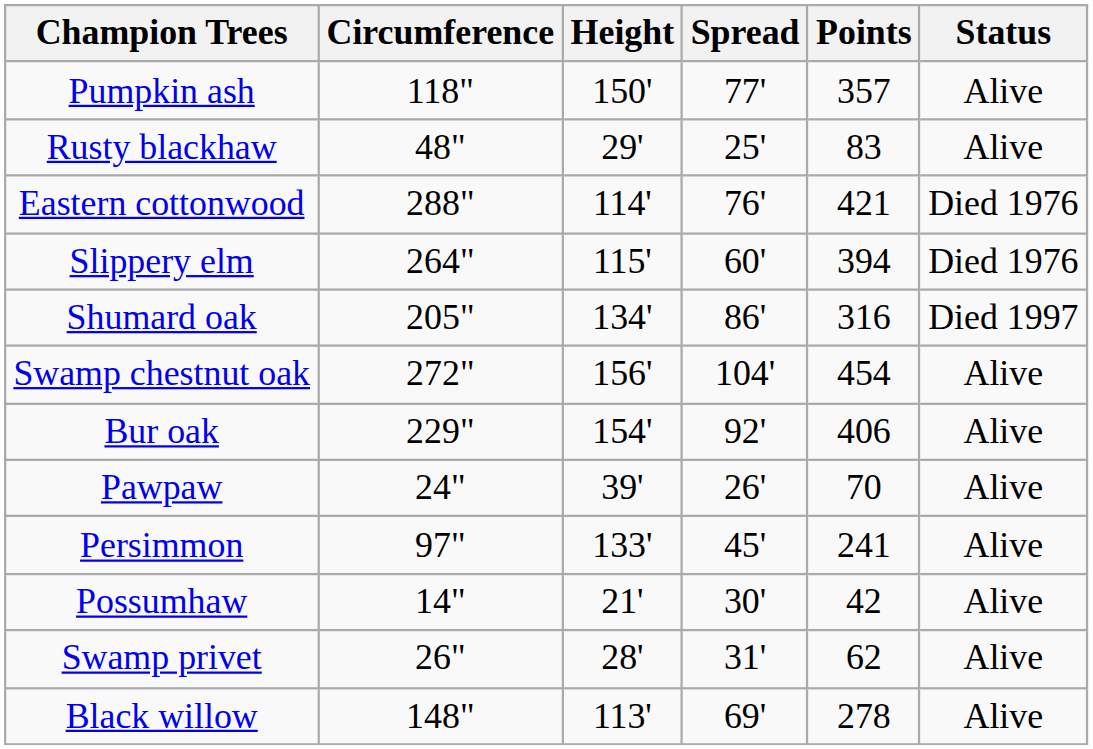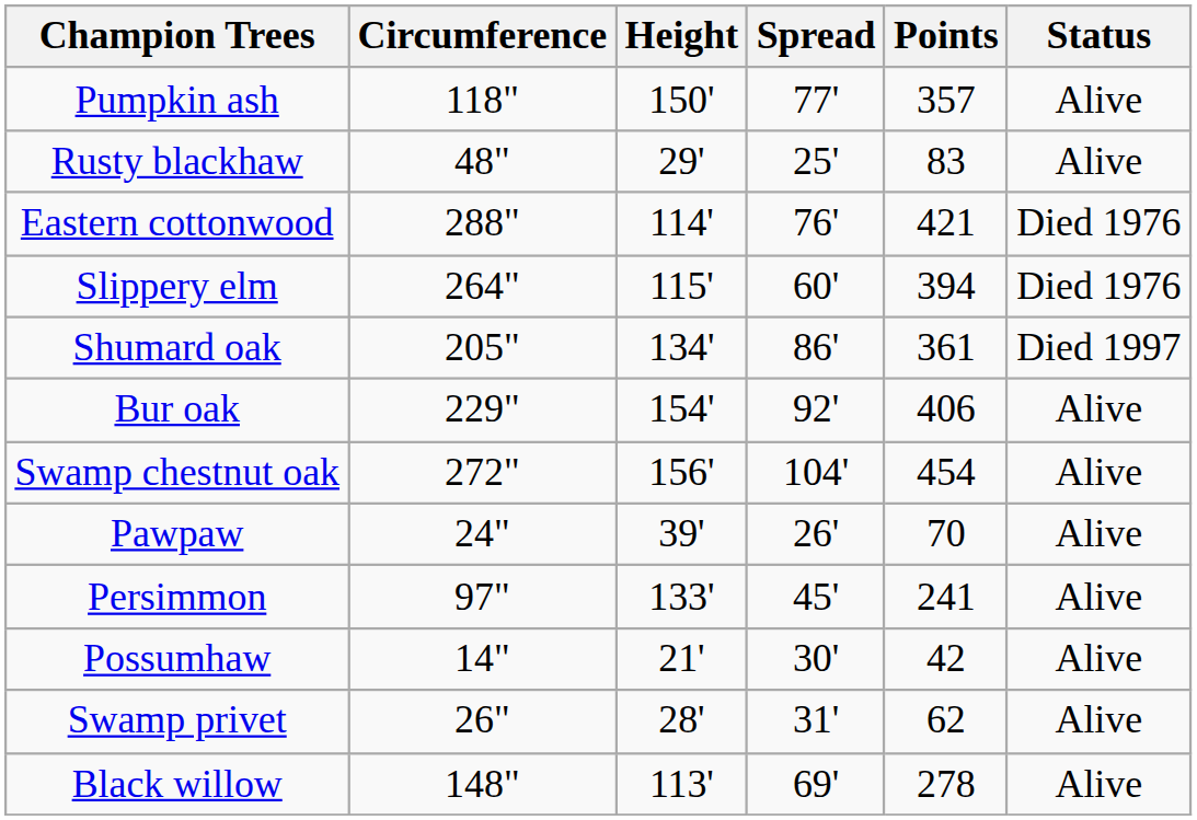 <table class="wikitable" style="text-align: center">
 <tr>
 <th>Champion Trees</th>
 <th>Circumference</th>
 <th>Height</th>
 <th>Spread</th>
 <th>Points</th>
 <th>Status</th>
 </tr>
 <tr>
 <td style="text-align:center"><a href='#'>Pumpkin ash</a></td>
 <td style="text-align:center">118"</td>
 <td style="text-align:center">150'</td>
 <td style="text-align:center">77'</td>
 <td style="text-align:center">357</td>
 <td style="text-align:center">Alive</td>
 </tr>
 <tr>
 <td style="text-align:center"><a href='#'>Rusty blackhaw</a></td>
 <td style="text-align:center">48"</td>
 <td style="text-align:center">29'</td>
 <td style="text-align:center">25'</td>
 <td style="text-align:center">83</td>
 <td style="text-align:center">Alive</td>
 </tr>
 <tr>
 <td style="text-align:center"><a href='#'>Eastern cottonwood</a></td>
 <td style="text-align:center">288"</td>
 <td style="text-align:center">114'</td>
 <td style="text-align:center">76'</td>
 <td style="text-align:center">421</td>
 <td style="text-align:center">Died 1976</td>
 </tr>
 <tr>
 <td style="text-align:center"><a href='#'>Slippery elm</a></td>
 <td style="text-align:center">264"</td>
 <td style="text-align:center">115'</td>
 <td style="text-align:center">60'</td>
 <td style="text-align:center">394</td>
 <td style="text-align:center">Died 1976</td>
 </tr>
 <tr>
 <td style="text-align:center"><a href='#'>Shumard oak</a></td>
 <td style="text-align:center">205"</td>
 <td style="text-align:center">134'</td>
 <td style="text-align:center">86'</td>
-<td style="text-align:center">316</td>
+<td style="text-align:center">361</td>
 <td style="text-align:center">Died 1997</td>
+</tr>
+<tr>
+<td style="text-align:center"><a href='#'>Bur oak</a></td>
+<td style="text-align:center">229"</td>
+<td style="text-align:center">154'</td>
+<td style="text-align:center">92'</td>
+<td style="text-align:center">406</td>
+<td style="text-align:center">Alive</td>
 </tr>
 <tr>
 <td style="text-align:center"><a href='#'>Swamp chestnut oak</a></td>
 <td style="text-align:center">272"</td>
 <td style="text-align:center">156'</td>
 <td style="text-align:center">104'</td>
 <td style="text-align:center">454</td>
-<td style="text-align:center">Alive</td>
-</tr>
-<tr>
-<td style="text-align:center"><a href='#'>Bur oak</a></td>
-<td style="text-align:center">229"</td>
-<td style="text-align:center">154'</td>
-<td style="text-align:center">92'</td>
-<td style="text-align:center">406</td>
 <td style="text-align:center">Alive</td>
 </tr>
 <tr>
 <td style="text-align:center"><a href='#'>Pawpaw</a></td>
 <td style="text-align:center">24"</td>
 <td style="text-align:center">39'</td>
 <td style="text-align:center">26'</td>
 <td style="text-align:center">70</td>
 <td style="text-align:center">Alive</td>
 </tr>
 <tr>
 <td style="text-align:center"><a href='#'>Persimmon</a></td>
 <td style="text-align:center">97"</td>
 <td style="text-align:center">133'</td>
 <td style="text-align:center">45'</td>
 <td style="text-align:center">241</td>
 <td style="text-align:center">Alive</td>
 </tr>
 <tr>
 <td style="text-align:center"><a href='#'>Possumhaw</a></td>
 <td style="text-align:center">14"</td>
 <td style="text-align:center">21'</td>
 <td style="text-align:center">30'</td>
 <td style="text-align:center">42</td>
 <td style="text-align:center">Alive</td>
 </tr>
 <tr>
 <td style="text-align:center"><a href='#'>Swamp privet</a></td>
 <td style="text-align:center">26"</td>
 <td style="text-align:center">28'</td>
 <td style="text-align:center">31'</td>
 <td style="text-align:center">62</td>
 <td style="text-align:center">Alive</td>
 </tr>
 <tr>
 <td style="text-align:center"><a href='#'>Black willow</a></td>
 <td style="text-align:center">148"</td>
 <td style="text-align:center">113'</td>
 <td style="text-align:center">69'</td>
 <td style="text-align:center">278</td>
 <td style="text-align:center">Alive</td>
 </tr>
 </table>
